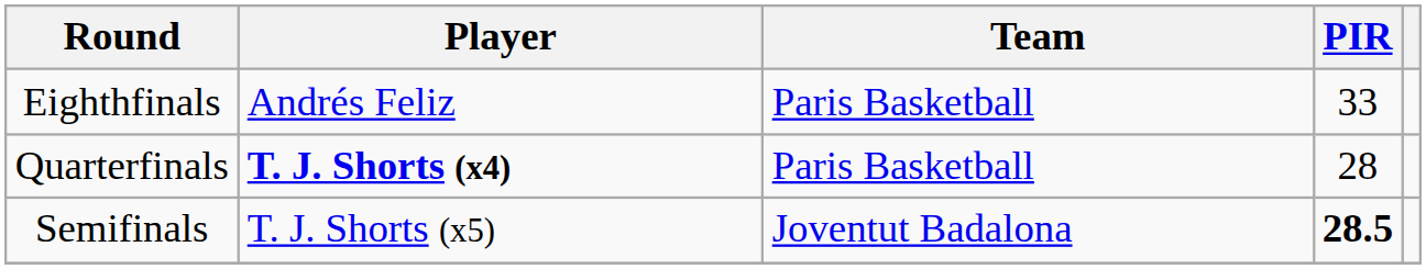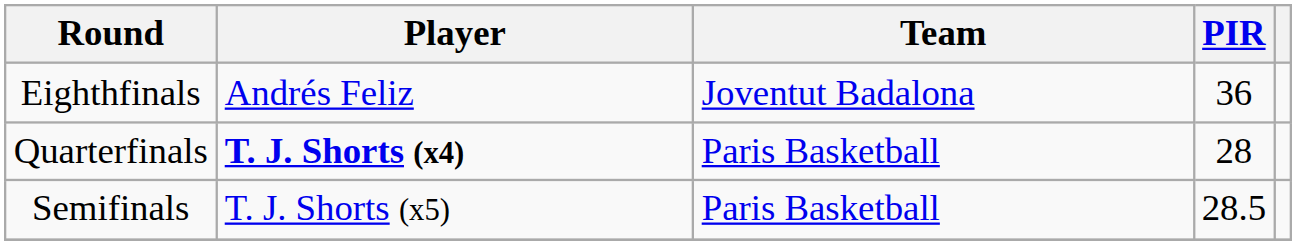 <table class="wikitable sortable" style="text-align: center;">
 <tr>
 <th>Round</th>
 <th style="width:200px;">Player</th>
 <th style="width:210px;">Team</th>
 <th><a href='#'>PIR</a></th>
 <th></th>
 </tr>
 <tr>
 <td>Eighthfinals</td>
 <td style="text-align:left;"> <a href='#'>Andrés Feliz</a></td>
-<td style="text-align:left;"> <a href='#'>Paris Basketball</a></td>
-<td>33</td>
+<td style="text-align:left;"> <a href='#'>Joventut Badalona</a></td>
+<td>36</td>
 <td></td>
 </tr>
 <tr>
 <td>Quarterfinals</td>
 <td style="text-align:left;"><strong> <a href='#'>T. J. Shorts</a> <small>(x4)</small></strong></td>
 <td style="text-align:left;"> <a href='#'>Paris Basketball</a></td>
 <td>28</td>
 <td></td>
 </tr>
 <tr>
 <td>Semifinals</td>
 <td style="text-align:left;"> <a href='#'>T. J. Shorts</a> <small>(x5)</small></td>
-<td style="text-align:left;"> <a href='#'>Joventut Badalona</a></td>
-<td><strong>28.5</strong></td>
+<td style="text-align:left;"> <a href='#'>Paris Basketball</a></td>
+<td>28.5</td>
 <td></td>
 </tr>
 <tr>
 </tr>
 </table>
